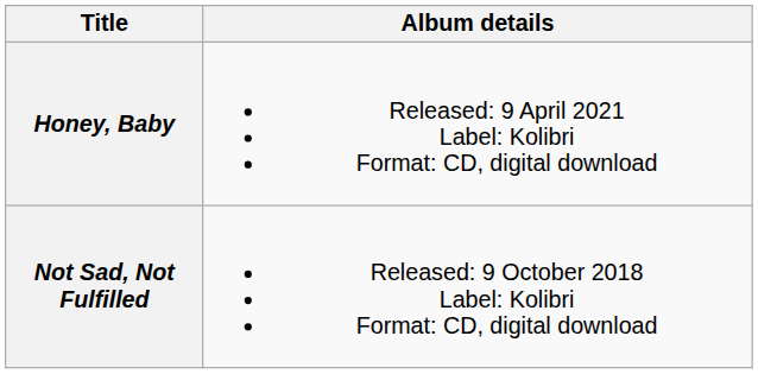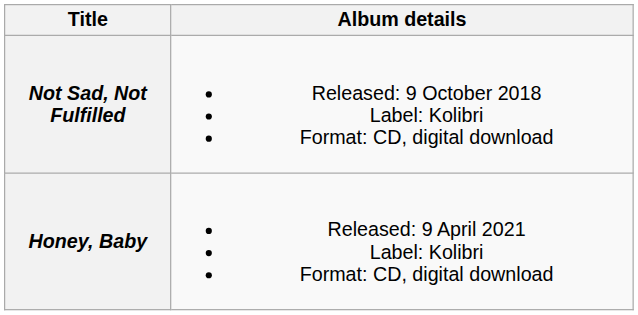 <table class="wikitable plainrowheaders" style="text-align:center;">
 <tr>
 <th scope="col" style="width:8em;">Title</th>
 <th scope="col" style="width:23em;">Album details</th>
 </tr>
 <tr>
+<th scope="row"><em>Not Sad, Not Fulfilled</em></th>
+<td><br><ul><li>Released: 9 October 2018</li><li>Label: Kolibri</li><li>Format: CD, digital download</li></ul></td>
+</tr>
+<tr>
 <th scope="row"><em>Honey, Baby</em></th>
 <td><br><ul><li>Released: 9 April 2021</li><li>Label: Kolibri</li><li>Format: CD, digital download</li></ul></td>
 </tr>
-<tr>
-<th scope="row"><em>Not Sad, Not Fulfilled</em></th>
-<td><br><ul><li>Released: 9 October 2018</li><li>Label: Kolibri</li><li>Format: CD, digital download</li></ul></td>
-</tr>
 </table>
